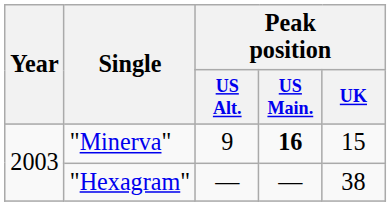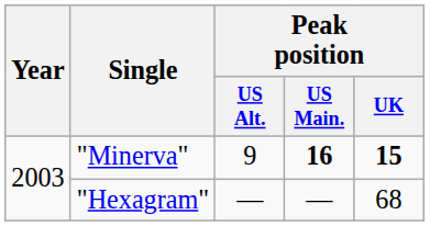 <table class="wikitable">
 <tr>
 <th rowspan="2">Year</th>
 <th rowspan="2">Single</th>
 <th colspan="3">Peak<br>position</th>
 </tr>
 <tr>
 <th style="width:3em;font-size:75%"><a href='#'>US Alt.</a><br></th>
 <th style="width:3em;font-size:75%"><a href='#'>US Main.</a><br></th>
 <th style="width:3em;font-size:75%"><a href='#'>UK</a><br></th>
 </tr>
 <tr>
 <td rowspan="2">2003</td>
 <td>"<a href='#'>Minerva</a>"</td>
 <td style="text-align:center;">9</td>
 <td style="text-align:center;"><strong>16</strong></td>
-<td style="text-align:center;">15</td>
+<td style="text-align:center;"><strong>15</strong></td>
 </tr>
 <tr>
 <td>"<a href='#'>Hexagram</a>"</td>
 <td style="text-align:center;">—</td>
 <td style="text-align:center;">—</td>
-<td style="text-align:center;">38</td>
+<td style="text-align:center;">68</td>
 </tr>
 </table>
